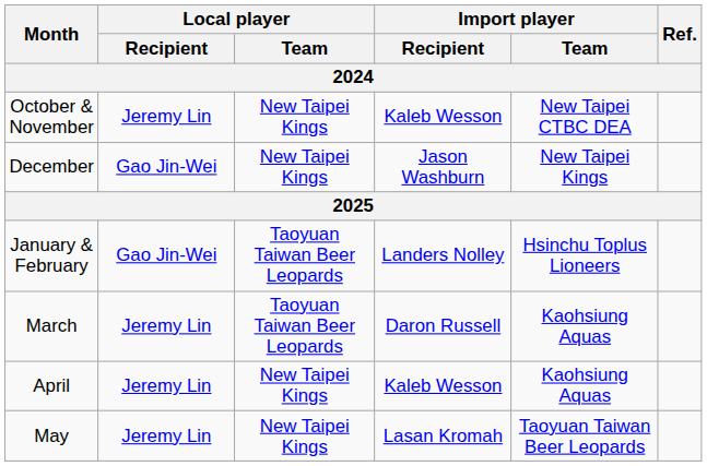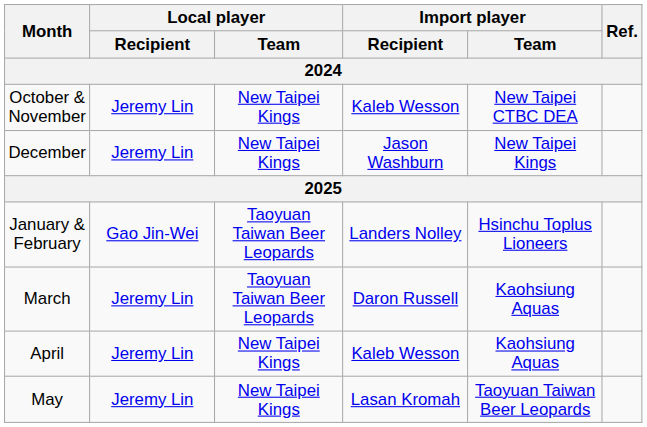 <table class="wikitable" style="text-align: center;">
 <tr>
 <th rowspan=2>Month</th>
 <th colspan=2 style="width:420px;">Local player</th>
 <th colspan=2 style="width:420px;">Import player</th>
 <th rowspan=2 style="width:20px;">Ref.</th>
 </tr>
 <tr>
 <th style="width:200px;">Recipient</th>
 <th style="width:220px;">Team</th>
 <th style="width:200px;">Recipient</th>
 <th style="width:220px;">Team</th>
 </tr>
 <tr>
 <th colspan=6>2024</th>
 </tr>
 <tr>
 <td>October & November</td>
 <td><a href='#'>Jeremy Lin</a></td>
 <td><a href='#'>New Taipei Kings</a></td>
 <td><a href='#'>Kaleb Wesson</a></td>
 <td><a href='#'>New Taipei CTBC DEA</a></td>
 <td></td>
 </tr>
 <tr>
 <td>December</td>
-<td><a href='#'>Gao Jin-Wei</a></td>
+<td><a href='#'>Jeremy Lin</a></td>
 <td><a href='#'>New Taipei Kings</a></td>
 <td><a href='#'>Jason Washburn</a></td>
 <td><a href='#'>New Taipei Kings</a></td>
 <td></td>
 </tr>
 <tr>
 <th colspan=6>2025</th>
 </tr>
 <tr>
 <td>January & February</td>
 <td><a href='#'>Gao Jin-Wei</a></td>
 <td><a href='#'>Taoyuan Taiwan Beer Leopards</a></td>
 <td><a href='#'>Landers Nolley</a></td>
 <td><a href='#'>Hsinchu Toplus Lioneers</a></td>
 <td></td>
 </tr>
 <tr>
 <td>March</td>
 <td><a href='#'>Jeremy Lin</a></td>
 <td><a href='#'>Taoyuan Taiwan Beer Leopards</a></td>
 <td><a href='#'>Daron Russell</a></td>
 <td><a href='#'>Kaohsiung Aquas</a></td>
 <td></td>
 </tr>
 <tr>
 <td>April</td>
 <td><a href='#'>Jeremy Lin</a></td>
 <td><a href='#'>New Taipei Kings</a></td>
 <td><a href='#'>Kaleb Wesson</a></td>
 <td><a href='#'>Kaohsiung Aquas</a></td>
 <td></td>
 </tr>
 <tr>
 <td>May</td>
 <td><a href='#'>Jeremy Lin</a></td>
 <td><a href='#'>New Taipei Kings</a></td>
 <td><a href='#'>Lasan Kromah</a></td>
 <td><a href='#'>Taoyuan Taiwan Beer Leopards</a></td>
 <td></td>
 </tr>
 </table>
